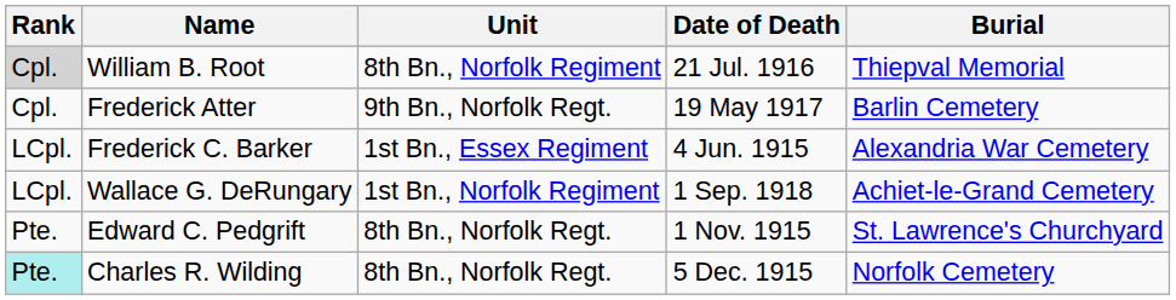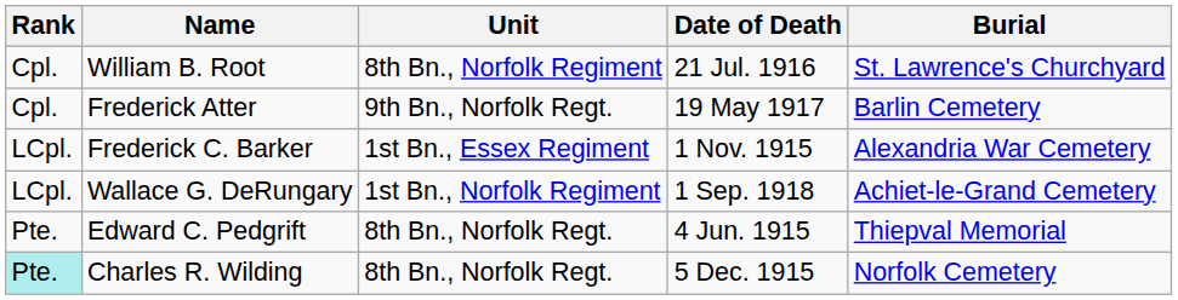 <table class="wikitable">
 <tr>
 <th>Rank</th>
 <th>Name</th>
 <th>Unit</th>
 <th>Date of Death</th>
 <th>Burial</th>
 </tr>
 <tr>
-<td style="background: lightgrey;">Cpl.</td>
+<td>Cpl.</td>
 <td>William B. Root</td>
 <td>8th Bn., <a href='#'>Norfolk Regiment</a></td>
 <td>21 Jul. 1916</td>
-<td><a href='#'>Thiepval Memorial</a></td>
+<td><a href='#'>St. Lawrence's Churchyard</a></td>
 </tr>
 <tr>
 <td>Cpl.</td>
 <td>Frederick Atter</td>
 <td>9th Bn., Norfolk Regt.</td>
 <td>19 May 1917</td>
 <td><a href='#'>Barlin Cemetery</a></td>
 </tr>
 <tr>
 <td>LCpl.</td>
 <td>Frederick C. Barker</td>
 <td>1st Bn., <a href='#'>Essex Regiment</a></td>
-<td>4 Jun. 1915</td>
+<td>1 Nov. 1915</td>
 <td><a href='#'>Alexandria War Cemetery</a></td>
 </tr>
 <tr>
 <td>LCpl.</td>
 <td>Wallace G. DeRungary</td>
 <td>1st Bn., <a href='#'>Norfolk Regiment</a></td>
 <td>1 Sep. 1918</td>
 <td><a href='#'>Achiet-le-Grand Cemetery</a></td>
 </tr>
 <tr>
 <td>Pte.</td>
 <td>Edward C. Pedgrift</td>
 <td>8th Bn., Norfolk Regt.</td>
-<td>1 Nov. 1915</td>
-<td><a href='#'>St. Lawrence's Churchyard</a></td>
+<td>4 Jun. 1915</td>
+<td><a href='#'>Thiepval Memorial</a></td>
 </tr>
 <tr>
 <td style="background: paleturquoise;">Pte.</td>
 <td>Charles R. Wilding</td>
 <td>8th Bn., Norfolk Regt.</td>
 <td>5 Dec. 1915</td>
 <td><a href='#'>Norfolk Cemetery</a></td>
 </tr>
 </table>
